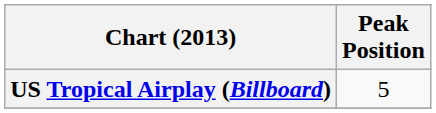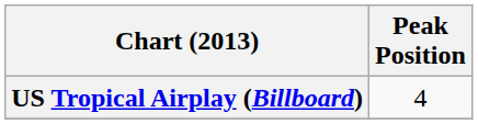 <table class="wikitable plainrowheaders" style="text-align:center;">
 <tr>
 <th scope="col">Chart (2013)</th>
 <th scope="col">Peak <br> Position</th>
 </tr>
 <tr>
 <th scope="row">US <a href='#'>Tropical Airplay</a> (<em><a href='#'>Billboard</a></em>)</th>
-<td>5</td>
+<td>4</td>
 </tr>
 <tr>
 </tr>
 </table>
